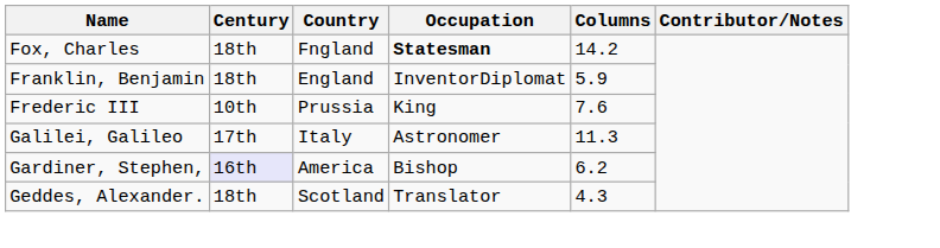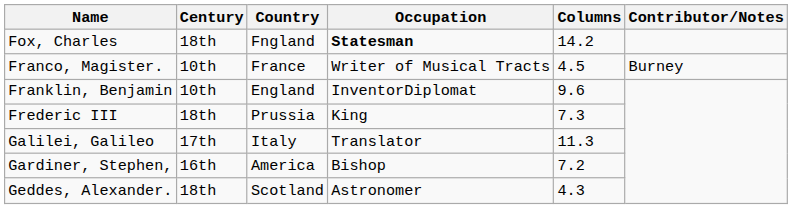 <table class="wikitable">
 <tr>
 <th>Name</th>
 <th>Century</th>
 <th>Country</th>
 <th>Occupation</th>
 <th>Columns</th>
 <th>Contributor/Notes</th>
 </tr>
 <tr>
 <td>Fox, Charles</td>
 <td>18th</td>
 <td>Fngland</td>
 <td><strong>Statesman</strong></td>
 <td>14.2</td>
 </tr>
 <tr>
+<td>Franco, Magister.</td>
+<td>10th</td>
+<td>France</td>
+<td>Writer of Musical Tracts</td>
+<td>4.5</td>
+<td>Burney</td>
+</tr>
+<tr>
 <td>Franklin, Benjamin</td>
-<td>18th</td>
+<td>10th</td>
 <td>England</td>
 <td>InventorDiplomat</td>
-<td>5.9</td>
+<td>9.6</td>
 </tr>
 <tr>
 <td>Frederic III</td>
-<td>10th</td>
+<td>18th</td>
 <td>Prussia</td>
 <td>King</td>
-<td>7.6</td>
+<td>7.3</td>
 </tr>
 <tr>
 <td>Galilei, Galileo</td>
 <td>17th</td>
 <td>Italy</td>
-<td>Astronomer</td>
+<td>Translator</td>
 <td>11.3</td>
 </tr>
 <tr>
 <td>Gardiner, Stephen,</td>
-<td style="background: lavender;">16th</td>
+<td>16th</td>
 <td>America</td>
 <td>Bishop</td>
-<td>6.2</td>
+<td>7.2</td>
 </tr>
 <tr>
 <td>Geddes, Alexander.</td>
 <td>18th</td>
 <td>Scotland</td>
-<td>Translator</td>
+<td>Astronomer</td>
 <td>4.3</td>
 </tr>
 </table>
